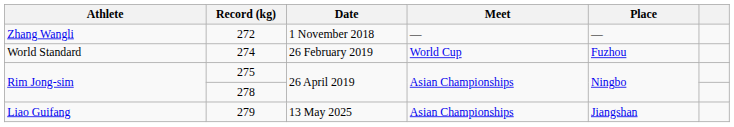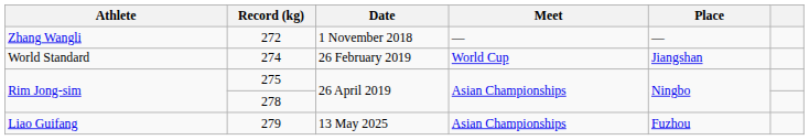 <table class="wikitable" style="font-size:90%; width: 70%;">
 <tr>
 <th width=20%>Athlete</th>
 <th width=8%>Record (kg)</th>
 <th width=12%>Date</th>
 <th width=18%>Meet</th>
 <th width=11%>Place</th>
 <th width=3%></th>
 </tr>
 <tr>
 <td> <a href='#'>Zhang Wangli</a></td>
 <td align=center>272</td>
 <td>1 November 2018</td>
 <td>—</td>
 <td>—</td>
 <td></td>
 </tr>
 <tr>
 <td>World Standard</td>
 <td align=center>274</td>
 <td>26 February 2019</td>
 <td><a href='#'>World Cup</a></td>
-<td><a href='#'>Fuzhou</a></td>
+<td><a href='#'>Jiangshan</a></td>
 <td></td>
 </tr>
 <tr>
 <td rowspan=2> <a href='#'>Rim Jong-sim</a></td>
 <td align=center>275</td>
 <td rowspan=2>26 April 2019</td>
 <td rowspan=2><a href='#'>Asian Championships</a></td>
 <td rowspan=2><a href='#'>Ningbo</a></td>
 <td></td>
 </tr>
 <tr>
 <td align=center>278</td>
 <td></td>
 </tr>
 <tr>
 <td> <a href='#'>Liao Guifang</a></td>
 <td align=center>279</td>
 <td>13 May 2025</td>
 <td><a href='#'>Asian Championships</a></td>
-<td><a href='#'>Jiangshan</a></td>
+<td><a href='#'>Fuzhou</a></td>
 <td></td>
 </tr>
 </table>
